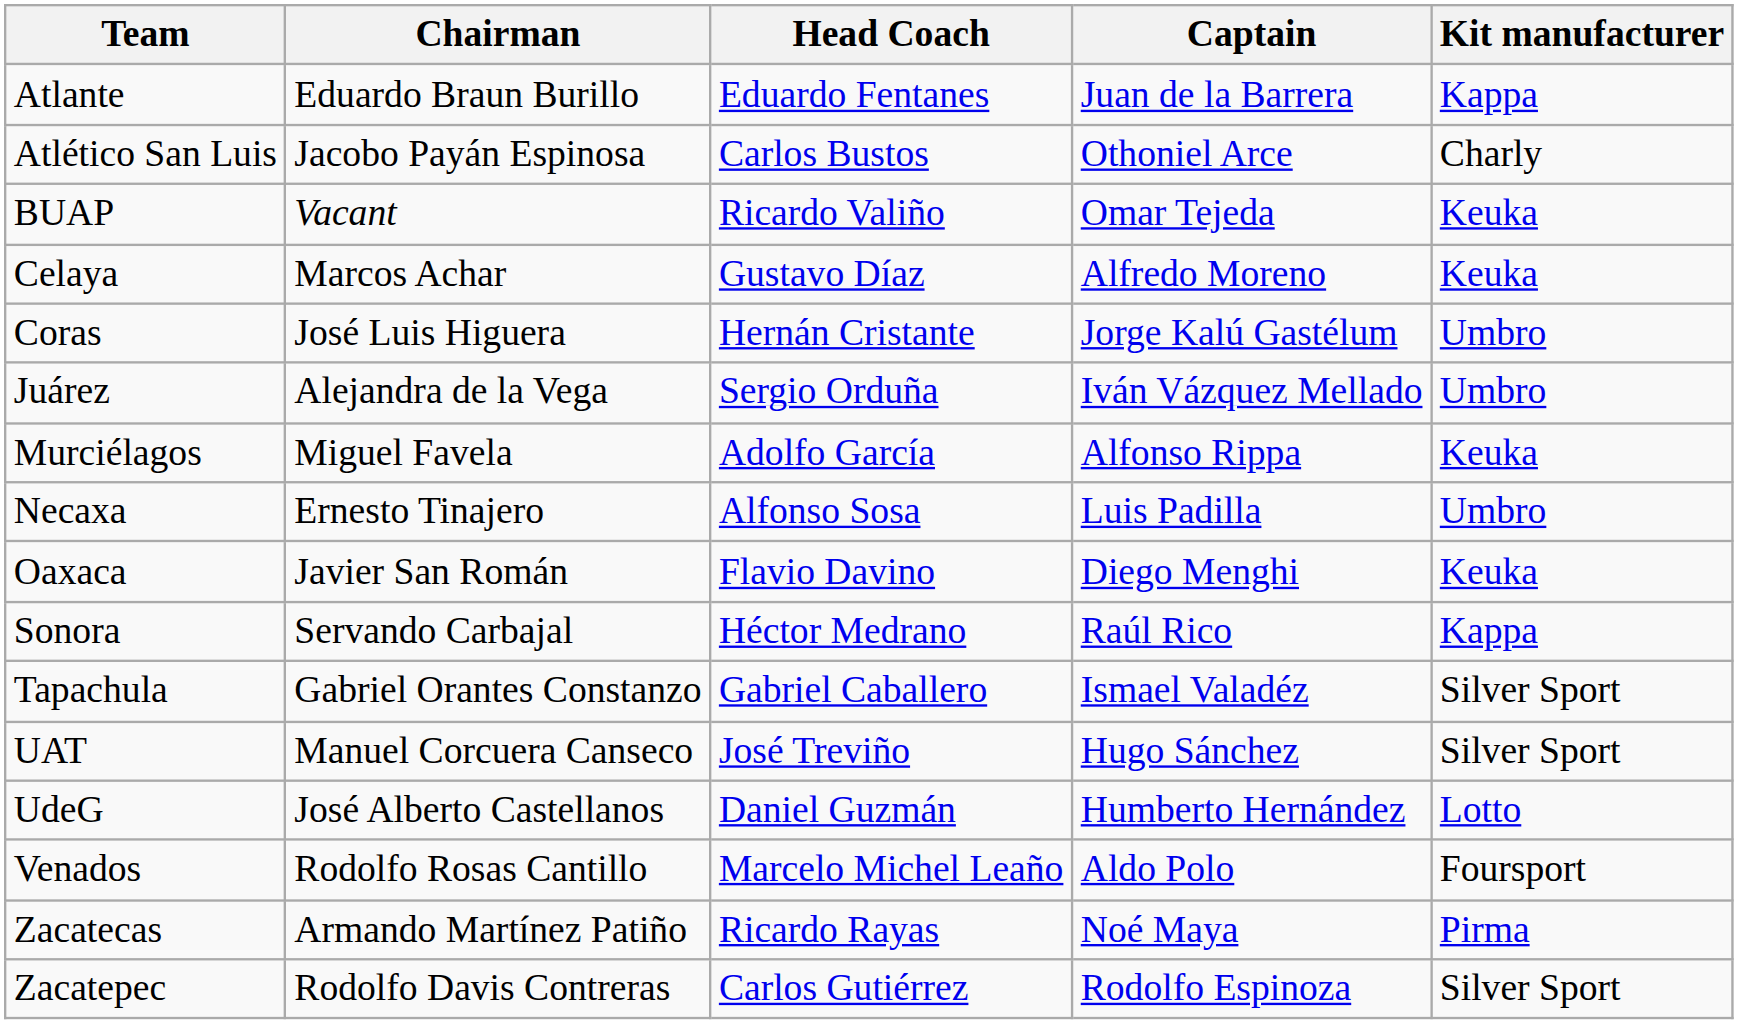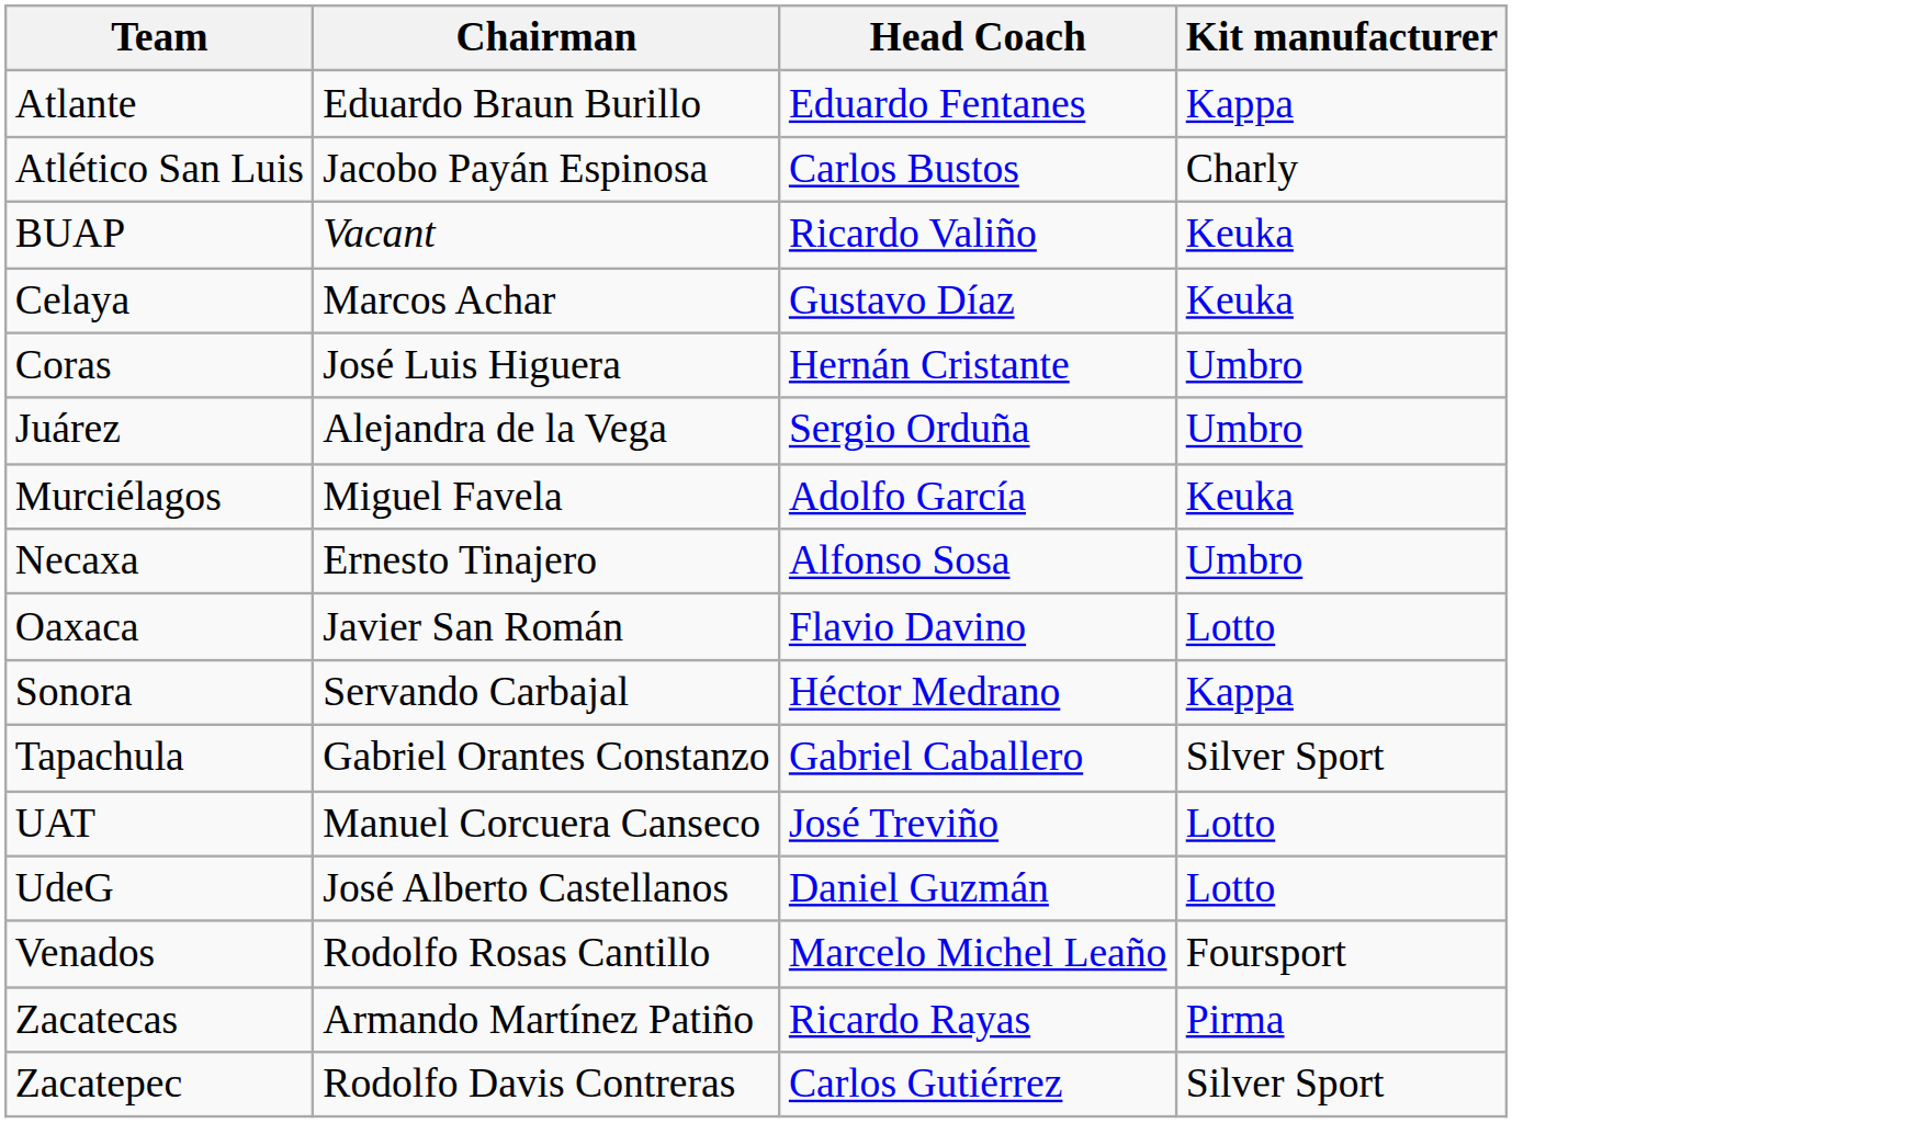 <table class="wikitable sortable">
 <tr>
 <th>Team</th>
 <th>Chairman</th>
 <th>Head Coach</th>
-<th>Captain</th>
 <th>Kit manufacturer</th>
 </tr>
 <tr>
 <td>Atlante</td>
 <td>Eduardo Braun Burillo</td>
 <td> <a href='#'>Eduardo Fentanes</a></td>
-<td> <a href='#'>Juan de la Barrera</a></td>
 <td><a href='#'>Kappa</a></td>
 </tr>
 <tr>
 <td>Atlético San Luis</td>
 <td>Jacobo Payán Espinosa</td>
 <td> <a href='#'>Carlos Bustos</a></td>
-<td> <a href='#'>Othoniel Arce</a></td>
 <td>Charly</td>
 </tr>
 <tr>
 <td>BUAP</td>
 <td><em>Vacant</em></td>
 <td> <a href='#'>Ricardo Valiño</a></td>
-<td> <a href='#'>Omar Tejeda</a></td>
 <td><a href='#'>Keuka</a></td>
 </tr>
 <tr>
 <td>Celaya</td>
 <td>Marcos Achar</td>
 <td> <a href='#'>Gustavo Díaz</a></td>
-<td> <a href='#'>Alfredo Moreno</a></td>
 <td><a href='#'>Keuka</a></td>
 </tr>
 <tr>
 <td>Coras</td>
 <td>José Luis Higuera</td>
 <td> <a href='#'>Hernán Cristante</a></td>
-<td> <a href='#'>Jorge Kalú Gastélum</a></td>
 <td><a href='#'>Umbro</a></td>
 </tr>
 <tr>
 <td>Juárez</td>
 <td>Alejandra de la Vega</td>
 <td> <a href='#'>Sergio Orduña</a></td>
-<td> <a href='#'>Iván Vázquez Mellado</a></td>
 <td><a href='#'>Umbro</a></td>
 </tr>
 <tr>
 <td>Murciélagos</td>
 <td>Miguel Favela</td>
 <td> <a href='#'>Adolfo García</a></td>
-<td> <a href='#'>Alfonso Rippa</a></td>
 <td><a href='#'>Keuka</a></td>
 </tr>
 <tr>
 <td>Necaxa</td>
 <td>Ernesto Tinajero</td>
 <td> <a href='#'>Alfonso Sosa</a></td>
-<td> <a href='#'>Luis Padilla</a></td>
 <td><a href='#'>Umbro</a></td>
 </tr>
 <tr>
 <td>Oaxaca</td>
 <td>Javier San Román</td>
 <td> <a href='#'>Flavio Davino</a></td>
-<td> <a href='#'>Diego Menghi</a></td>
-<td><a href='#'>Keuka</a></td>
+<td><a href='#'>Lotto</a></td>
 </tr>
 <tr>
 <td>Sonora</td>
 <td>Servando Carbajal</td>
 <td> <a href='#'>Héctor Medrano</a></td>
-<td> <a href='#'>Raúl Rico</a></td>
 <td><a href='#'>Kappa</a></td>
 </tr>
 <tr>
 <td>Tapachula</td>
 <td>Gabriel Orantes Constanzo</td>
 <td> <a href='#'>Gabriel Caballero</a></td>
-<td> <a href='#'>Ismael Valadéz</a></td>
 <td>Silver Sport</td>
 </tr>
 <tr>
 <td>UAT</td>
 <td>Manuel Corcuera Canseco</td>
 <td> <a href='#'>José Treviño</a></td>
-<td> <a href='#'>Hugo Sánchez</a></td>
-<td>Silver Sport</td>
+<td><a href='#'>Lotto</a></td>
 </tr>
 <tr>
 <td>UdeG</td>
 <td>José Alberto Castellanos</td>
 <td> <a href='#'>Daniel Guzmán</a></td>
-<td> <a href='#'>Humberto Hernández</a></td>
 <td><a href='#'>Lotto</a></td>
 </tr>
 <tr>
 <td>Venados</td>
 <td>Rodolfo Rosas Cantillo</td>
 <td> <a href='#'>Marcelo Michel Leaño</a></td>
-<td> <a href='#'>Aldo Polo</a></td>
 <td>Foursport</td>
 </tr>
 <tr>
 <td>Zacatecas</td>
 <td>Armando Martínez Patiño</td>
 <td> <a href='#'>Ricardo Rayas</a></td>
-<td> <a href='#'>Noé Maya</a></td>
 <td><a href='#'>Pirma</a></td>
 </tr>
 <tr>
 <td>Zacatepec</td>
 <td>Rodolfo Davis Contreras</td>
 <td> <a href='#'>Carlos Gutiérrez</a></td>
-<td> <a href='#'>Rodolfo Espinoza</a></td>
 <td>Silver Sport</td>
 </tr>
 </table>
